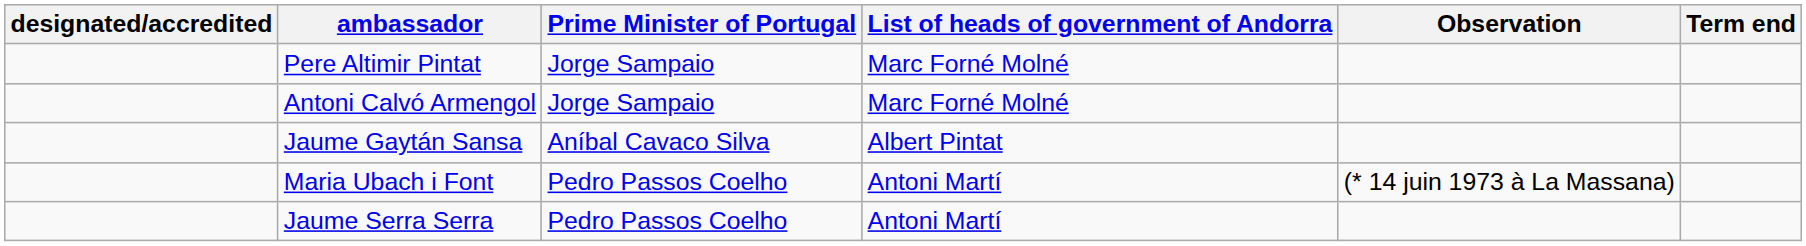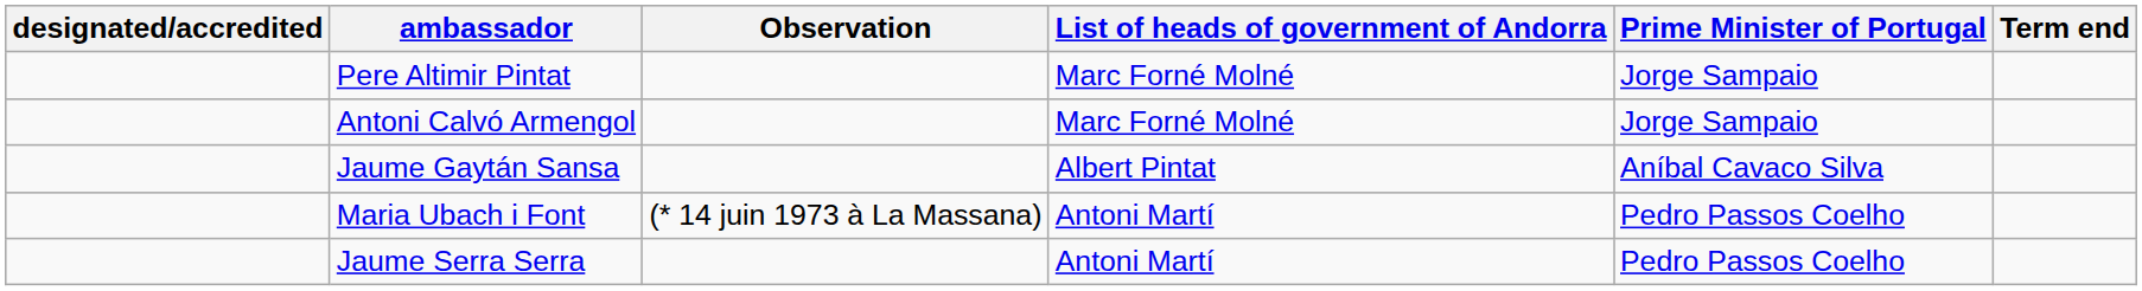 <table class="wikitable sortable">
 <tr>
 <th>designated/accredited</th>
 <th><a href='#'>ambassador</a></th>
+<th>Observation</th>
+<th><a href='#'>List of heads of government of Andorra</a></th>
 <th><a href='#'>Prime Minister of Portugal</a></th>
-<th><a href='#'>List of heads of government of Andorra</a></th>
-<th>Observation</th>
 <th>Term end</th>
 </tr>
 <tr>
 <td></td>
 <td><a href='#'>Pere Altimir Pintat</a></td>
+<td></td>
+<td><a href='#'>Marc Forné Molné</a></td>
 <td><a href='#'>Jorge Sampaio</a></td>
-<td><a href='#'>Marc Forné Molné</a></td>
-<td></td>
 <td></td>
 </tr>
 <tr>
 <td></td>
 <td><a href='#'>Antoni Calvó Armengol</a></td>
+<td></td>
+<td><a href='#'>Marc Forné Molné</a></td>
 <td><a href='#'>Jorge Sampaio</a></td>
-<td><a href='#'>Marc Forné Molné</a></td>
-<td></td>
 <td></td>
 </tr>
 <tr>
 <td></td>
 <td><a href='#'>Jaume Gaytán Sansa</a></td>
+<td></td>
+<td><a href='#'>Albert Pintat</a></td>
 <td><a href='#'>Aníbal Cavaco Silva</a></td>
-<td><a href='#'>Albert Pintat</a></td>
-<td></td>
 <td></td>
 </tr>
 <tr>
 <td></td>
 <td><a href='#'>Maria Ubach i Font</a></td>
+<td>(*  14 juin 1973 à La Massana)</td>
+<td><a href='#'>Antoni Martí</a></td>
 <td><a href='#'>Pedro Passos Coelho</a></td>
-<td><a href='#'>Antoni Martí</a></td>
-<td>(*  14 juin 1973 à La Massana)</td>
 <td></td>
 </tr>
 <tr>
 <td></td>
 <td><a href='#'>Jaume Serra Serra</a></td>
+<td></td>
+<td><a href='#'>Antoni Martí</a></td>
 <td><a href='#'>Pedro Passos Coelho</a></td>
-<td><a href='#'>Antoni Martí</a></td>
-<td></td>
 <td></td>
 </tr>
 </table>
